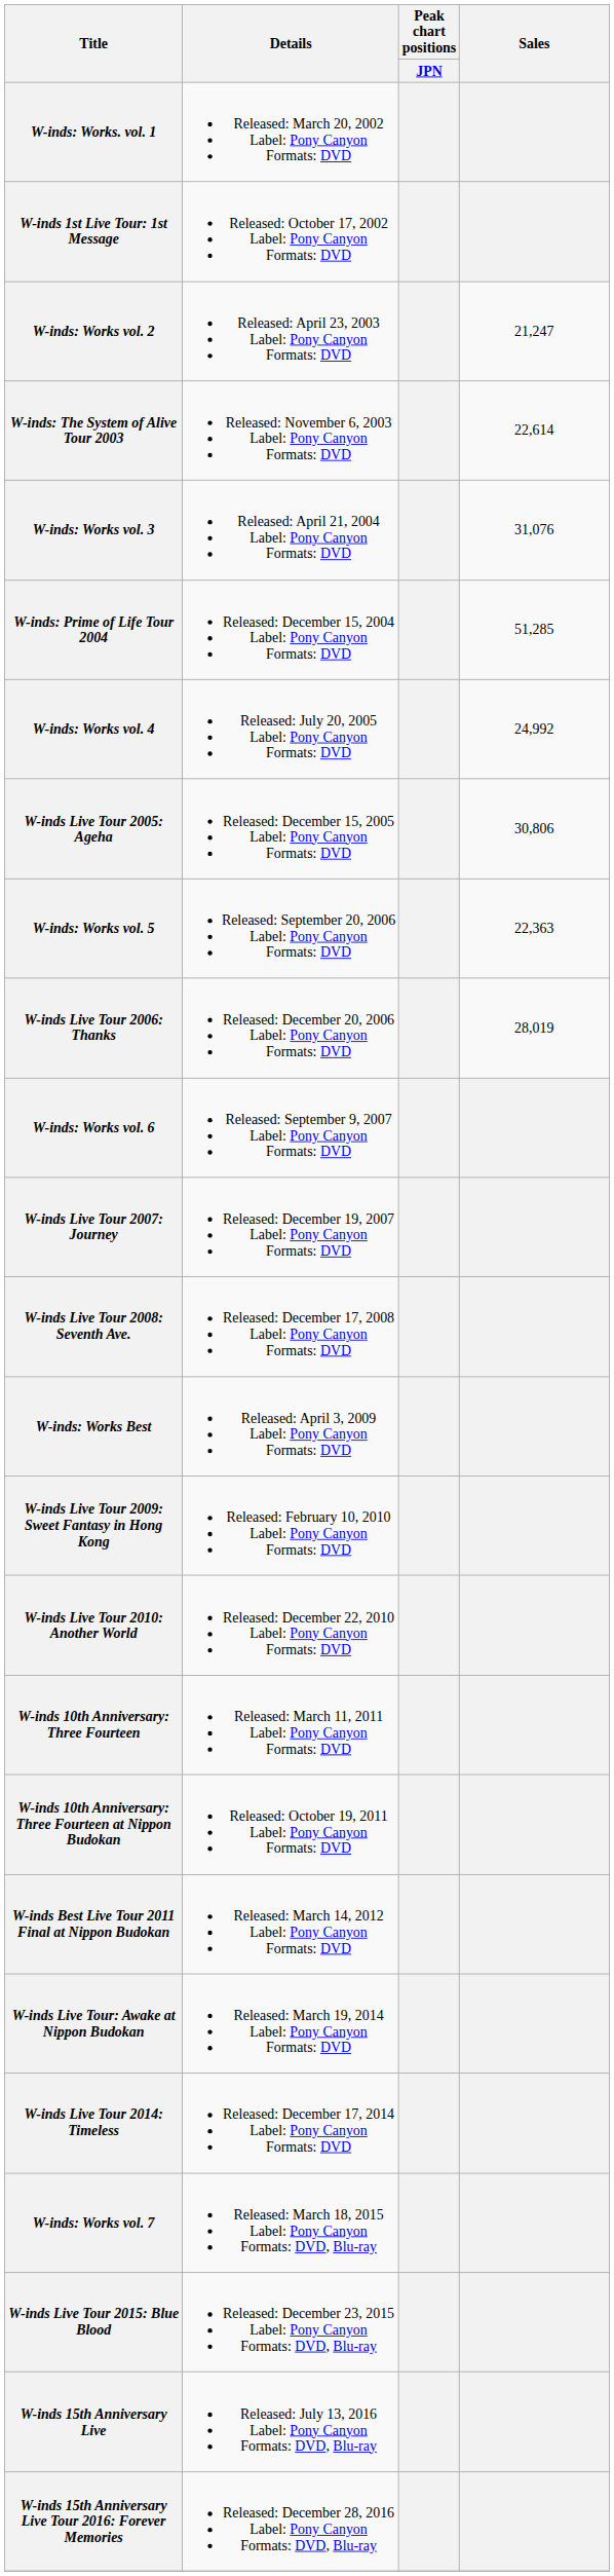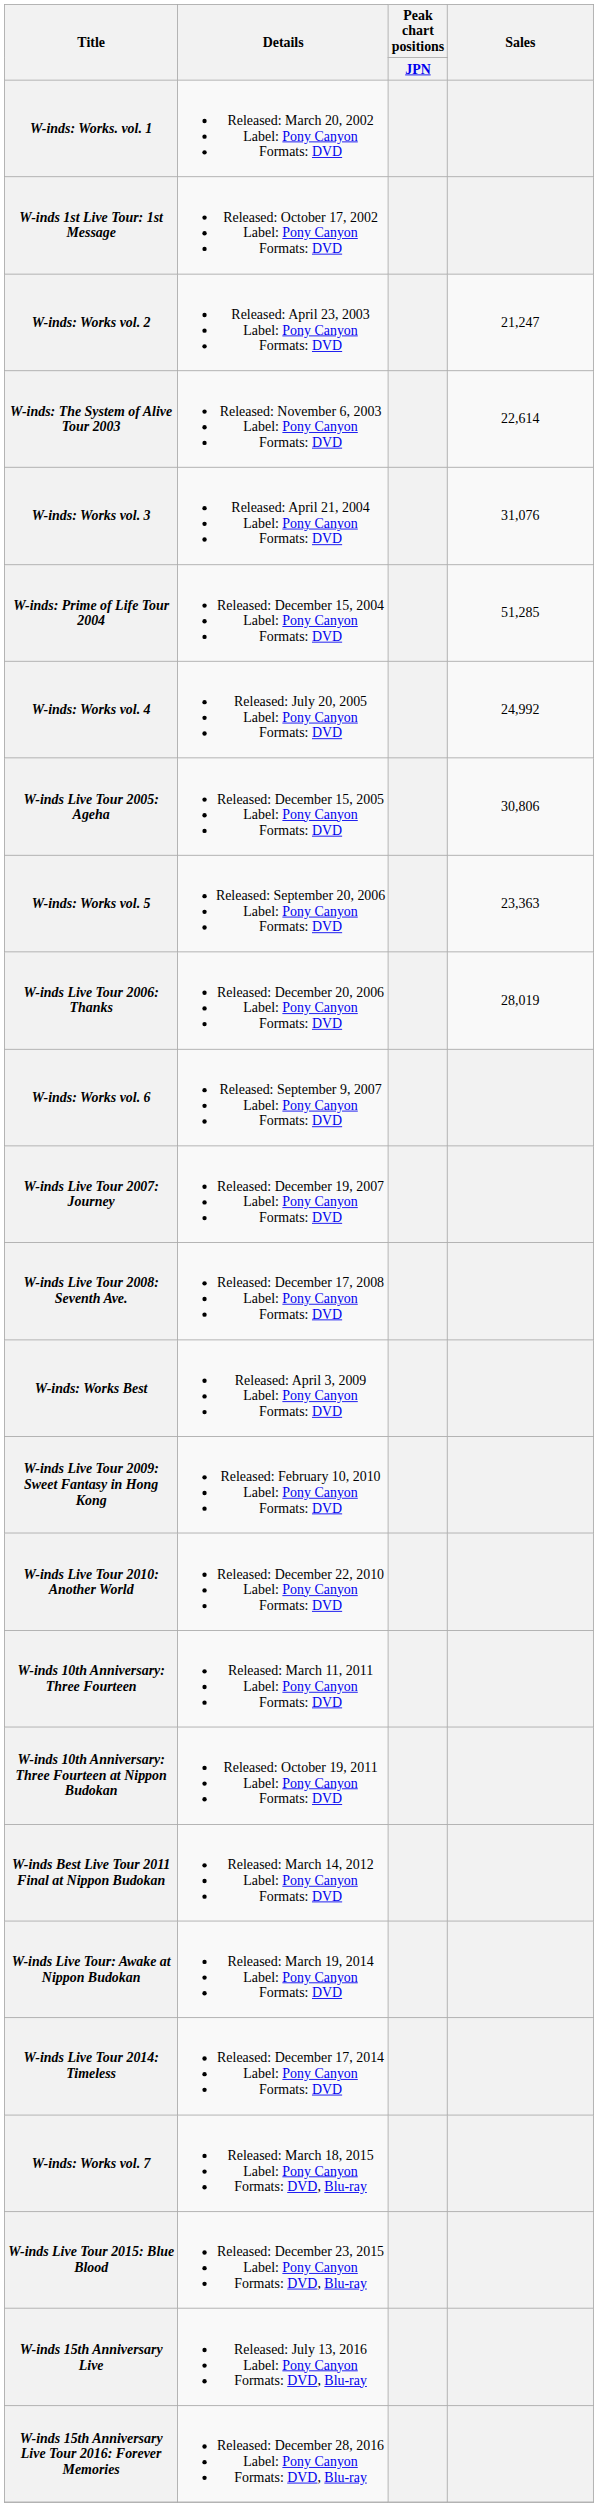 <table class="wikitable plainrowheaders" style="text-align:center;">
 <tr>
 <th rowspan="2" style="width:12em;">Title</th>
 <th rowspan="2">Details</th>
 <th colspan="1">Peak chart positions</th>
 <th rowspan="2" style="width:10em;">Sales</th>
 </tr>
 <tr>
 <th width="30"><a href='#'>JPN</a></th>
 </tr>
 <tr>
 <th scope="row"><em>W-inds: Works. vol. 1</em></th>
 <td><br><ul><li>Released: March 20, 2002</li><li>Label: <a href='#'>Pony Canyon</a></li><li>Formats: <a href='#'>DVD</a></li></ul></td>
 <th scope="row"></th>
 <th scope="row"></th>
 </tr>
 <tr>
 <th scope="row"><em>W-inds 1st Live Tour: 1st Message</em></th>
 <td><br><ul><li>Released: October 17, 2002</li><li>Label: <a href='#'>Pony Canyon</a></li><li>Formats: <a href='#'>DVD</a></li></ul></td>
 <th scope="row"></th>
 <th scope="row"></th>
 </tr>
 <tr>
 <th scope="row"><em>W-inds: Works vol. 2</em></th>
 <td><br><ul><li>Released: April 23, 2003</li><li>Label: <a href='#'>Pony Canyon</a></li><li>Formats: <a href='#'>DVD</a></li></ul></td>
 <th scope="row"></th>
 <td>21,247</td>
 </tr>
 <tr>
 <th scope="row"><em>W-inds: The System of Alive Tour 2003</em></th>
 <td><br><ul><li>Released: November 6, 2003</li><li>Label: <a href='#'>Pony Canyon</a></li><li>Formats: <a href='#'>DVD</a></li></ul></td>
 <th scope="row"></th>
 <td>22,614</td>
 </tr>
 <tr>
 <th scope="row"><em>W-inds: Works vol. 3</em></th>
 <td><br><ul><li>Released: April 21, 2004</li><li>Label: <a href='#'>Pony Canyon</a></li><li>Formats: <a href='#'>DVD</a></li></ul></td>
 <th scope="row"></th>
 <td>31,076</td>
 </tr>
 <tr>
 <th scope="row"><em>W-inds: Prime of Life Tour 2004</em></th>
 <td><br><ul><li>Released: December 15, 2004</li><li>Label: <a href='#'>Pony Canyon</a></li><li>Formats: <a href='#'>DVD</a></li></ul></td>
 <th scope="row"></th>
 <td>51,285</td>
 </tr>
 <tr>
 <th scope="row"><em>W-inds: Works vol. 4</em></th>
 <td><br><ul><li>Released: July 20, 2005</li><li>Label: <a href='#'>Pony Canyon</a></li><li>Formats: <a href='#'>DVD</a></li></ul></td>
 <th scope="row"></th>
 <td>24,992</td>
 </tr>
 <tr>
 <th scope="row"><em>W-inds Live Tour 2005: Ageha</em></th>
 <td><br><ul><li>Released: December 15, 2005</li><li>Label: <a href='#'>Pony Canyon</a></li><li>Formats: <a href='#'>DVD</a></li></ul></td>
 <th scope="row"></th>
 <td>30,806</td>
 </tr>
 <tr>
 <th scope="row"><em>W-inds: Works vol. 5</em></th>
 <td><br><ul><li>Released: September 20, 2006</li><li>Label: <a href='#'>Pony Canyon</a></li><li>Formats: <a href='#'>DVD</a></li></ul></td>
 <th scope="row"></th>
-<td>22,363</td>
+<td>23,363</td>
 </tr>
 <tr>
 <th scope="row"><em>W-inds Live Tour 2006: Thanks</em></th>
 <td><br><ul><li>Released: December 20, 2006</li><li>Label: <a href='#'>Pony Canyon</a></li><li>Formats: <a href='#'>DVD</a></li></ul></td>
 <th scope="row"></th>
 <td>28,019</td>
 </tr>
 <tr>
 <th scope="row"><em>W-inds: Works vol. 6</em></th>
 <td><br><ul><li>Released: September 9, 2007</li><li>Label: <a href='#'>Pony Canyon</a></li><li>Formats: <a href='#'>DVD</a></li></ul></td>
 <th scope="row"></th>
 <th scope="row"></th>
 </tr>
 <tr>
 <th scope="row"><em>W-inds Live Tour 2007: Journey</em></th>
 <td><br><ul><li>Released: December 19, 2007</li><li>Label: <a href='#'>Pony Canyon</a></li><li>Formats: <a href='#'>DVD</a></li></ul></td>
 <th scope="row"></th>
 <th scope="row"></th>
 </tr>
 <tr>
 <th scope="row"><em>W-inds Live Tour 2008: Seventh Ave.</em></th>
 <td><br><ul><li>Released: December 17, 2008</li><li>Label: <a href='#'>Pony Canyon</a></li><li>Formats: <a href='#'>DVD</a></li></ul></td>
 <th scope="row"></th>
 <th scope="row"></th>
 </tr>
 <tr>
 <th scope="row"><em>W-inds: Works Best</em></th>
 <td><br><ul><li>Released: April 3, 2009</li><li>Label: <a href='#'>Pony Canyon</a></li><li>Formats: <a href='#'>DVD</a></li></ul></td>
 <th scope="row"></th>
 <th scope="row"></th>
 </tr>
 <tr>
 <th scope="row"><em>W-inds Live Tour 2009: Sweet Fantasy in Hong Kong</em></th>
 <td><br><ul><li>Released: February 10, 2010</li><li>Label: <a href='#'>Pony Canyon</a></li><li>Formats: <a href='#'>DVD</a></li></ul></td>
 <th scope="row"></th>
 <th scope="row"></th>
 </tr>
 <tr>
 <th scope="row"><em>W-inds Live Tour 2010: Another World</em></th>
 <td><br><ul><li>Released: December 22, 2010</li><li>Label: <a href='#'>Pony Canyon</a></li><li>Formats: <a href='#'>DVD</a></li></ul></td>
 <th scope="row"></th>
 <th scope="row"></th>
 </tr>
 <tr>
 <th scope="row"><em>W-inds 10th Anniversary: Three Fourteen</em></th>
 <td><br><ul><li>Released: March 11, 2011</li><li>Label: <a href='#'>Pony Canyon</a></li><li>Formats: <a href='#'>DVD</a></li></ul></td>
 <th scope="row"></th>
 <th scope="row"></th>
 </tr>
 <tr>
 <th scope="row"><em>W-inds 10th Anniversary: Three Fourteen at Nippon Budokan</em></th>
 <td><br><ul><li>Released: October 19, 2011</li><li>Label: <a href='#'>Pony Canyon</a></li><li>Formats: <a href='#'>DVD</a></li></ul></td>
 <th scope="row"></th>
 <th scope="row"></th>
 </tr>
 <tr>
 <th scope="row"><em>W-inds Best Live Tour 2011 Final at Nippon Budokan</em></th>
 <td><br><ul><li>Released: March 14, 2012</li><li>Label: <a href='#'>Pony Canyon</a></li><li>Formats: <a href='#'>DVD</a></li></ul></td>
 <th scope="row"></th>
 <th scope="row"></th>
 </tr>
 <tr>
 <th scope="row"><em>W-inds Live Tour: Awake at Nippon Budokan</em></th>
 <td><br><ul><li>Released: March 19, 2014</li><li>Label: <a href='#'>Pony Canyon</a></li><li>Formats: <a href='#'>DVD</a></li></ul></td>
 <th scope="row"></th>
 <th scope="row"></th>
 </tr>
 <tr>
 <th scope="row"><em>W-inds Live Tour 2014: Timeless</em></th>
 <td><br><ul><li>Released: December 17, 2014</li><li>Label: <a href='#'>Pony Canyon</a></li><li>Formats: <a href='#'>DVD</a></li></ul></td>
 <th scope="row"></th>
 <th scope="row"></th>
 </tr>
 <tr>
 <th scope="row"><em>W-inds: Works vol. 7</em></th>
 <td><br><ul><li>Released: March 18, 2015</li><li>Label: <a href='#'>Pony Canyon</a></li><li>Formats: <a href='#'>DVD</a>, <a href='#'>Blu-ray</a></li></ul></td>
 <th scope="row"></th>
 <th scope="row"></th>
 </tr>
 <tr>
 <th scope="row"><em>W-inds Live Tour 2015: Blue Blood</em></th>
 <td><br><ul><li>Released: December 23, 2015</li><li>Label: <a href='#'>Pony Canyon</a></li><li>Formats: <a href='#'>DVD</a>, <a href='#'>Blu-ray</a></li></ul></td>
 <th scope="row"></th>
 <th scope="row"></th>
 </tr>
 <tr>
 <th scope="row"><em>W-inds 15th Anniversary Live</em></th>
 <td><br><ul><li>Released: July 13, 2016</li><li>Label: <a href='#'>Pony Canyon</a></li><li>Formats: <a href='#'>DVD</a>, <a href='#'>Blu-ray</a></li></ul></td>
 <th scope="row"></th>
 <th scope="row"></th>
 </tr>
 <tr>
 <th scope="row"><em>W-inds 15th Anniversary Live Tour 2016: Forever Memories</em></th>
 <td><br><ul><li>Released: December 28, 2016</li><li>Label: <a href='#'>Pony Canyon</a></li><li>Formats: <a href='#'>DVD</a>, <a href='#'>Blu-ray</a></li></ul></td>
 <th scope="row"></th>
 <th scope="row"></th>
 </tr>
 <tr>
 </tr>
 </table>
